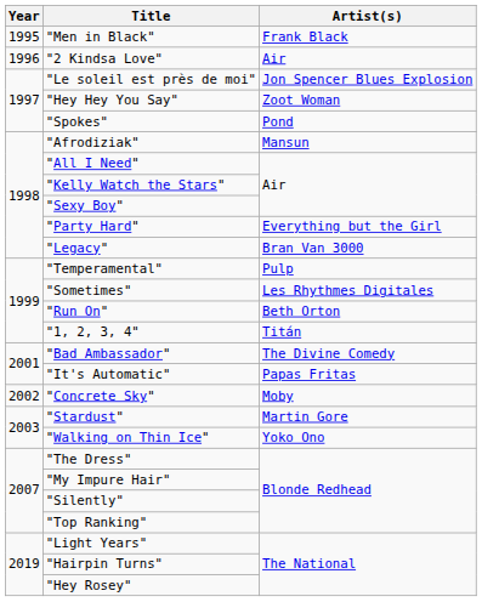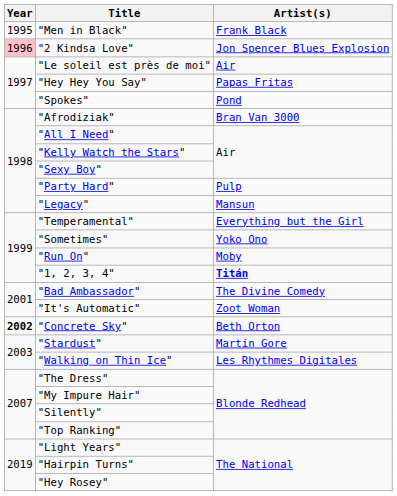 <table class="wikitable sortable">
 <tr>
 <th>Year</th>
 <th>Title</th>
 <th>Artist(s)</th>
 </tr>
 <tr>
 <td>1995</td>
 <td>"Men in Black"</td>
 <td><a href='#'>Frank Black</a></td>
 </tr>
 <tr>
-<td>1996</td>
+<td style="background: pink;">1996</td>
 <td>"2 Kindsa Love"</td>
-<td><a href='#'>Air</a></td>
+<td><a href='#'>Jon Spencer Blues Explosion</a></td>
 </tr>
 <tr>
 <td rowspan=3>1997</td>
 <td>"Le soleil est près de moi"</td>
-<td><a href='#'>Jon Spencer Blues Explosion</a></td>
+<td><a href='#'>Air</a></td>
 </tr>
 <tr>
 <td>"Hey Hey You Say"</td>
-<td><a href='#'>Zoot Woman</a></td>
+<td><a href='#'>Papas Fritas</a></td>
 </tr>
 <tr>
 <td>"Spokes"</td>
 <td><a href='#'>Pond</a></td>
 </tr>
 <tr>
 <td rowspan=6>1998</td>
 <td>"Afrodiziak"</td>
-<td><a href='#'>Mansun</a></td>
+<td><a href='#'>Bran Van 3000</a></td>
 </tr>
 <tr>
 <td>"<a href='#'>All I Need</a>"</td>
 <td rowspan=3>Air</td>
 </tr>
 <tr>
 <td>"<a href='#'>Kelly Watch the Stars</a>"</td>
 </tr>
 <tr>
 <td>"<a href='#'>Sexy Boy</a>"</td>
 </tr>
 <tr>
 <td>"<a href='#'>Party Hard</a>"</td>
-<td><a href='#'>Everything but the Girl</a></td>
+<td><a href='#'>Pulp</a></td>
 </tr>
 <tr>
 <td>"<a href='#'>Legacy</a>"</td>
-<td><a href='#'>Bran Van 3000</a></td>
+<td><a href='#'>Mansun</a></td>
 </tr>
 <tr>
 <td rowspan=4>1999</td>
 <td>"Temperamental"</td>
-<td><a href='#'>Pulp</a></td>
+<td><a href='#'>Everything but the Girl</a></td>
 </tr>
 <tr>
 <td>"Sometimes"</td>
-<td><a href='#'>Les Rhythmes Digitales</a></td>
+<td><a href='#'>Yoko Ono</a></td>
 </tr>
 <tr>
 <td>"<a href='#'>Run On</a>"</td>
-<td><a href='#'>Beth Orton</a></td>
+<td><a href='#'>Moby</a></td>
 </tr>
 <tr>
 <td>"1, 2, 3, 4"</td>
-<td><a href='#'>Titán</a></td>
+<td><strong><a href='#'>Titán</a></strong></td>
 </tr>
 <tr>
 <td rowspan=2>2001</td>
 <td>"<a href='#'>Bad Ambassador</a>"</td>
 <td><a href='#'>The Divine Comedy</a></td>
 </tr>
 <tr>
 <td>"It's Automatic"</td>
-<td><a href='#'>Papas Fritas</a></td>
+<td><a href='#'>Zoot Woman</a></td>
 </tr>
 <tr>
-<td>2002</td>
+<td><strong>2002</strong></td>
 <td>"<a href='#'>Concrete Sky</a>"</td>
-<td><a href='#'>Moby</a></td>
+<td><a href='#'>Beth Orton</a></td>
 </tr>
 <tr>
 <td rowspan=2>2003</td>
 <td>"<a href='#'>Stardust</a>"</td>
 <td><a href='#'>Martin Gore</a></td>
 </tr>
 <tr>
 <td>"<a href='#'>Walking on Thin Ice</a>"</td>
-<td><a href='#'>Yoko Ono</a></td>
+<td><a href='#'>Les Rhythmes Digitales</a></td>
 </tr>
 <tr>
 <td rowspan=4>2007</td>
 <td>"The Dress"</td>
 <td rowspan=4><a href='#'>Blonde Redhead</a></td>
 </tr>
 <tr>
 <td>"My Impure Hair"</td>
 </tr>
 <tr>
 <td>"Silently"</td>
 </tr>
 <tr>
 <td>"Top Ranking"</td>
 </tr>
 <tr>
 <td rowspan=3>2019</td>
 <td>"Light Years"</td>
 <td rowspan=3><a href='#'>The National</a></td>
 </tr>
 <tr>
 <td>"Hairpin Turns"</td>
 </tr>
 <tr>
 <td>"Hey Rosey"</td>
 </tr>
 </table>
